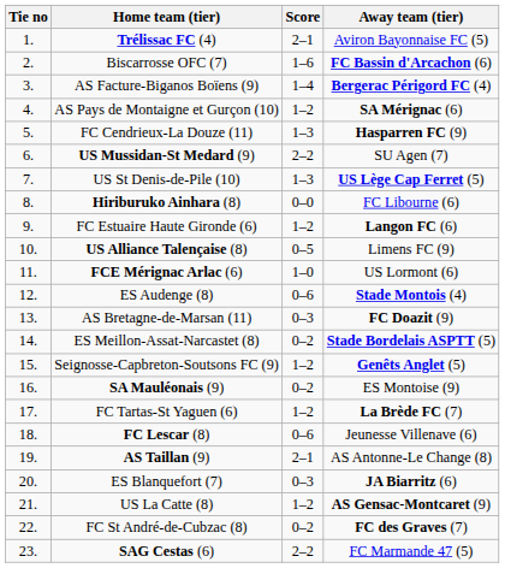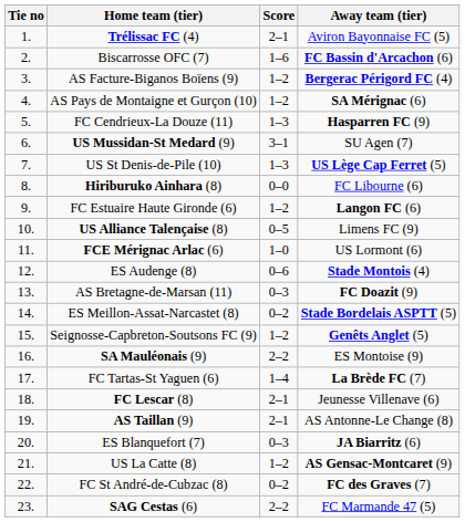 <table class="wikitable" style="text-align: center">
 <tr>
 <th>Tie no</th>
 <th>Home team (tier)</th>
 <th>Score</th>
 <th>Away team (tier)</th>
 </tr>
 <tr>
 <td>1.</td>
 <td><strong><a href='#'>Trélissac FC</a></strong> (4)</td>
 <td>2–1</td>
 <td><a href='#'>Aviron Bayonnaise FC</a> (5)</td>
 </tr>
 <tr>
 <td>2.</td>
 <td>Biscarrosse OFC (7)</td>
 <td>1–6</td>
 <td><strong><a href='#'>FC Bassin d'Arcachon</a></strong> (6)</td>
 </tr>
 <tr>
 <td>3.</td>
 <td>AS Facture-Biganos Boïens (9)</td>
-<td>1–4</td>
+<td>1–2</td>
 <td><strong><a href='#'>Bergerac Périgord FC</a></strong> (4)</td>
 </tr>
 <tr>
 <td>4.</td>
 <td>AS Pays de Montaigne et Gurçon (10)</td>
 <td>1–2</td>
 <td><strong>SA Mérignac</strong> (6)</td>
 </tr>
 <tr>
 <td>5.</td>
 <td>FC Cendrieux-La Douze (11)</td>
 <td>1–3</td>
 <td><strong>Hasparren FC</strong> (9)</td>
 </tr>
 <tr>
 <td>6.</td>
 <td><strong>US Mussidan-St Medard</strong> (9)</td>
-<td>2–2 </td>
+<td>3–1</td>
 <td>SU Agen (7)</td>
 </tr>
 <tr>
 <td>7.</td>
 <td>US St Denis-de-Pile (10)</td>
 <td>1–3</td>
 <td><strong><a href='#'>US Lège Cap Ferret</a></strong> (5)</td>
 </tr>
 <tr>
 <td>8.</td>
 <td><strong>Hiriburuko Ainhara</strong> (8)</td>
 <td>0–0 </td>
 <td><a href='#'>FC Libourne</a> (6)</td>
 </tr>
 <tr>
 <td>9.</td>
 <td>FC Estuaire Haute Gironde (6)</td>
 <td>1–2</td>
 <td><strong>Langon FC</strong> (6)</td>
 </tr>
 <tr>
 <td>10.</td>
 <td><strong>US Alliance Talençaise</strong> (8)</td>
 <td>0–5</td>
 <td>Limens FC (9)</td>
 </tr>
 <tr>
 <td>11.</td>
 <td><strong>FCE Mérignac Arlac</strong> (6)</td>
 <td>1–0</td>
 <td>US Lormont (6)</td>
 </tr>
 <tr>
 <td>12.</td>
 <td>ES Audenge (8)</td>
 <td>0–6</td>
 <td><strong><a href='#'>Stade Montois</a></strong> (4)</td>
 </tr>
 <tr>
 <td>13.</td>
 <td>AS Bretagne-de-Marsan (11)</td>
 <td>0–3</td>
 <td><strong>FC Doazit</strong> (9)</td>
 </tr>
 <tr>
 <td>14.</td>
 <td>ES Meillon-Assat-Narcastet (8)</td>
 <td>0–2</td>
 <td><strong><a href='#'>Stade Bordelais ASPTT</a></strong> (5)</td>
 </tr>
 <tr>
 <td>15.</td>
 <td>Seignosse-Capbreton-Soutsons FC (9)</td>
 <td>1–2</td>
 <td><strong><a href='#'>Genêts Anglet</a></strong> (5)</td>
 </tr>
 <tr>
 <td>16.</td>
 <td><strong>SA Mauléonais</strong> (9)</td>
-<td>0–2</td>
+<td>2–2 </td>
 <td>ES Montoise (9)</td>
 </tr>
 <tr>
 <td>17.</td>
 <td>FC Tartas-St Yaguen (6)</td>
-<td>1–2</td>
+<td>1–4</td>
 <td><strong>La Brède FC</strong> (7)</td>
 </tr>
 <tr>
 <td>18.</td>
 <td><strong>FC Lescar</strong> (8)</td>
-<td>0–6</td>
+<td>2–1</td>
 <td>Jeunesse Villenave (6)</td>
 </tr>
 <tr>
 <td>19.</td>
 <td><strong>AS Taillan</strong> (9)</td>
 <td>2–1</td>
 <td>AS Antonne-Le Change (8)</td>
 </tr>
 <tr>
 <td>20.</td>
 <td>ES Blanquefort (7)</td>
 <td>0–3</td>
 <td><strong>JA Biarritz</strong> (6)</td>
 </tr>
 <tr>
 <td>21.</td>
 <td>US La Catte (8)</td>
 <td>1–2</td>
 <td><strong>AS Gensac-Montcaret</strong> (9)</td>
 </tr>
 <tr>
 <td>22.</td>
 <td>FC St André-de-Cubzac (8)</td>
 <td>0–2</td>
 <td><strong>FC des Graves</strong> (7)</td>
 </tr>
 <tr>
 <td>23.</td>
 <td><strong>SAG Cestas</strong> (6)</td>
 <td>2–2 </td>
 <td><a href='#'>FC Marmande 47</a> (5)</td>
 </tr>
 </table>
